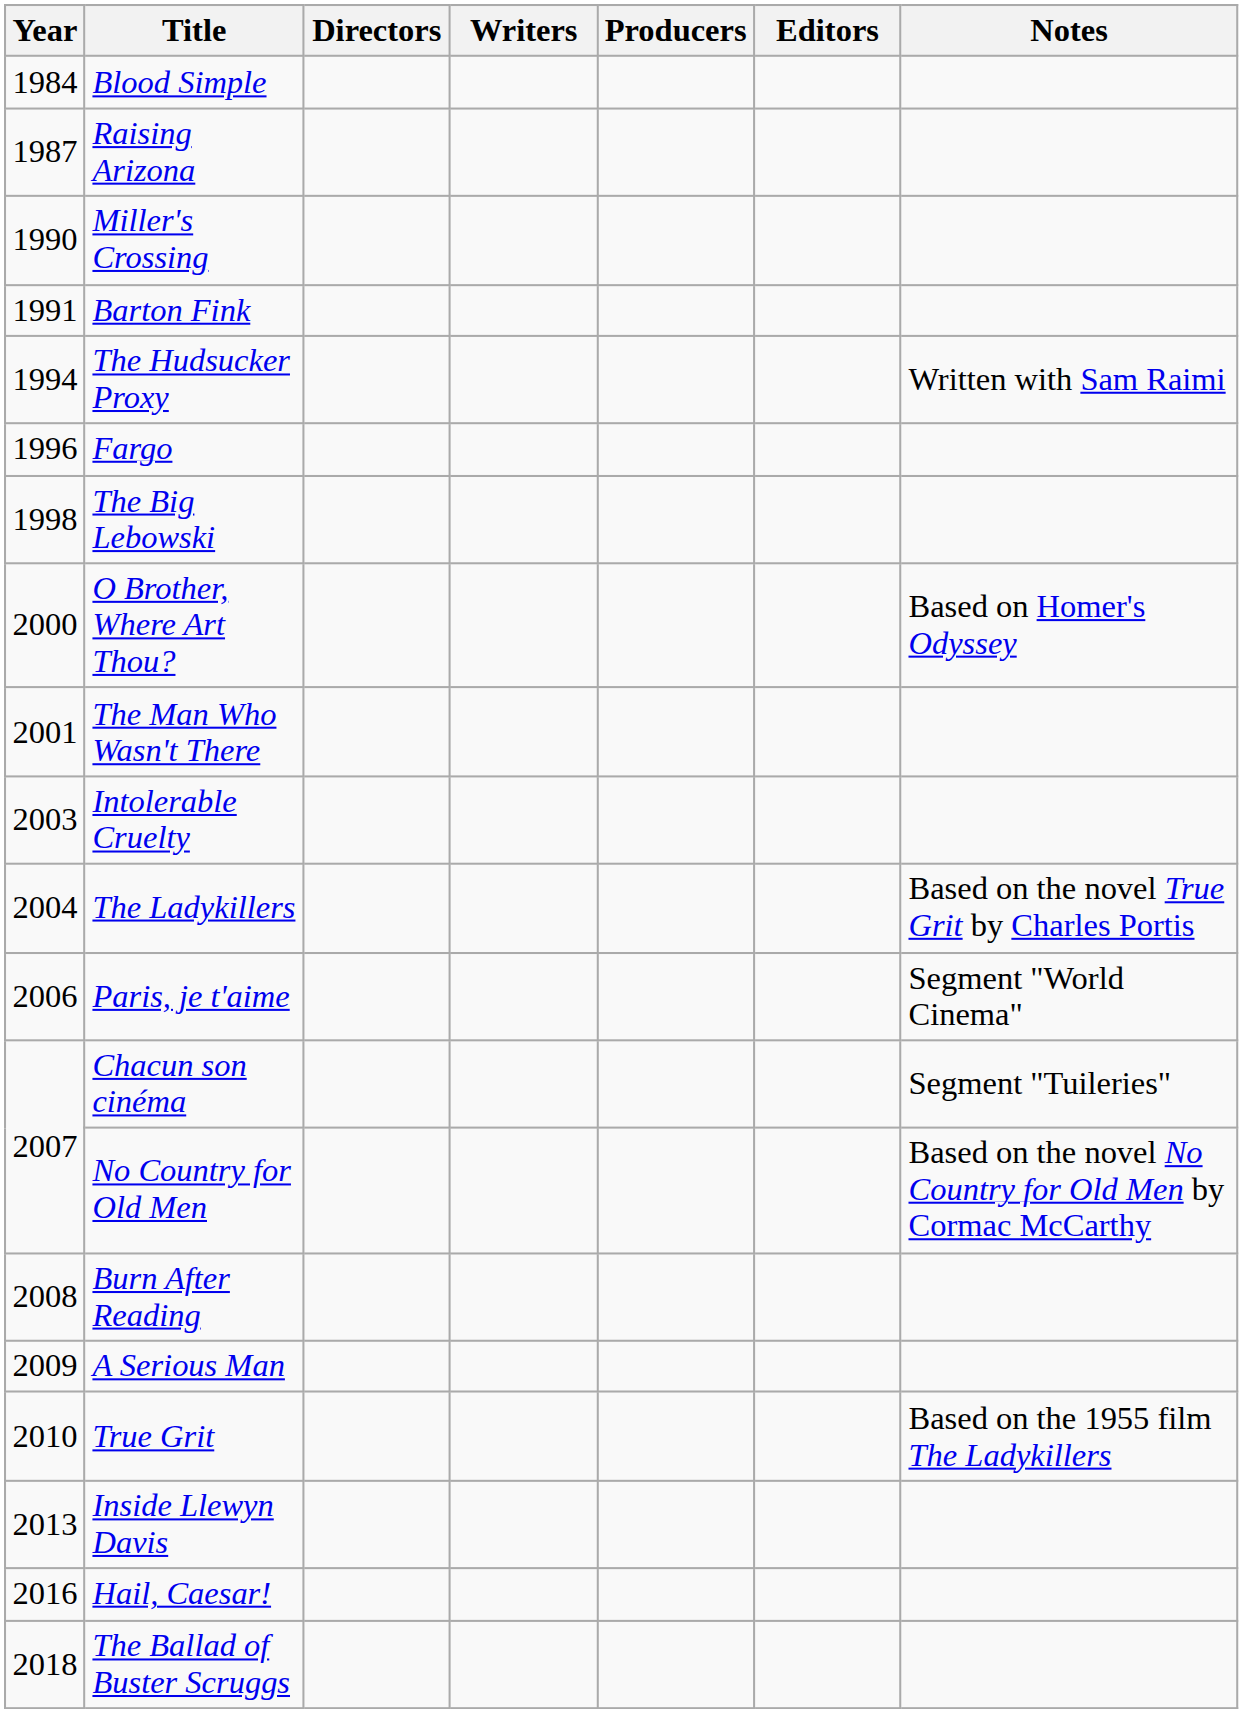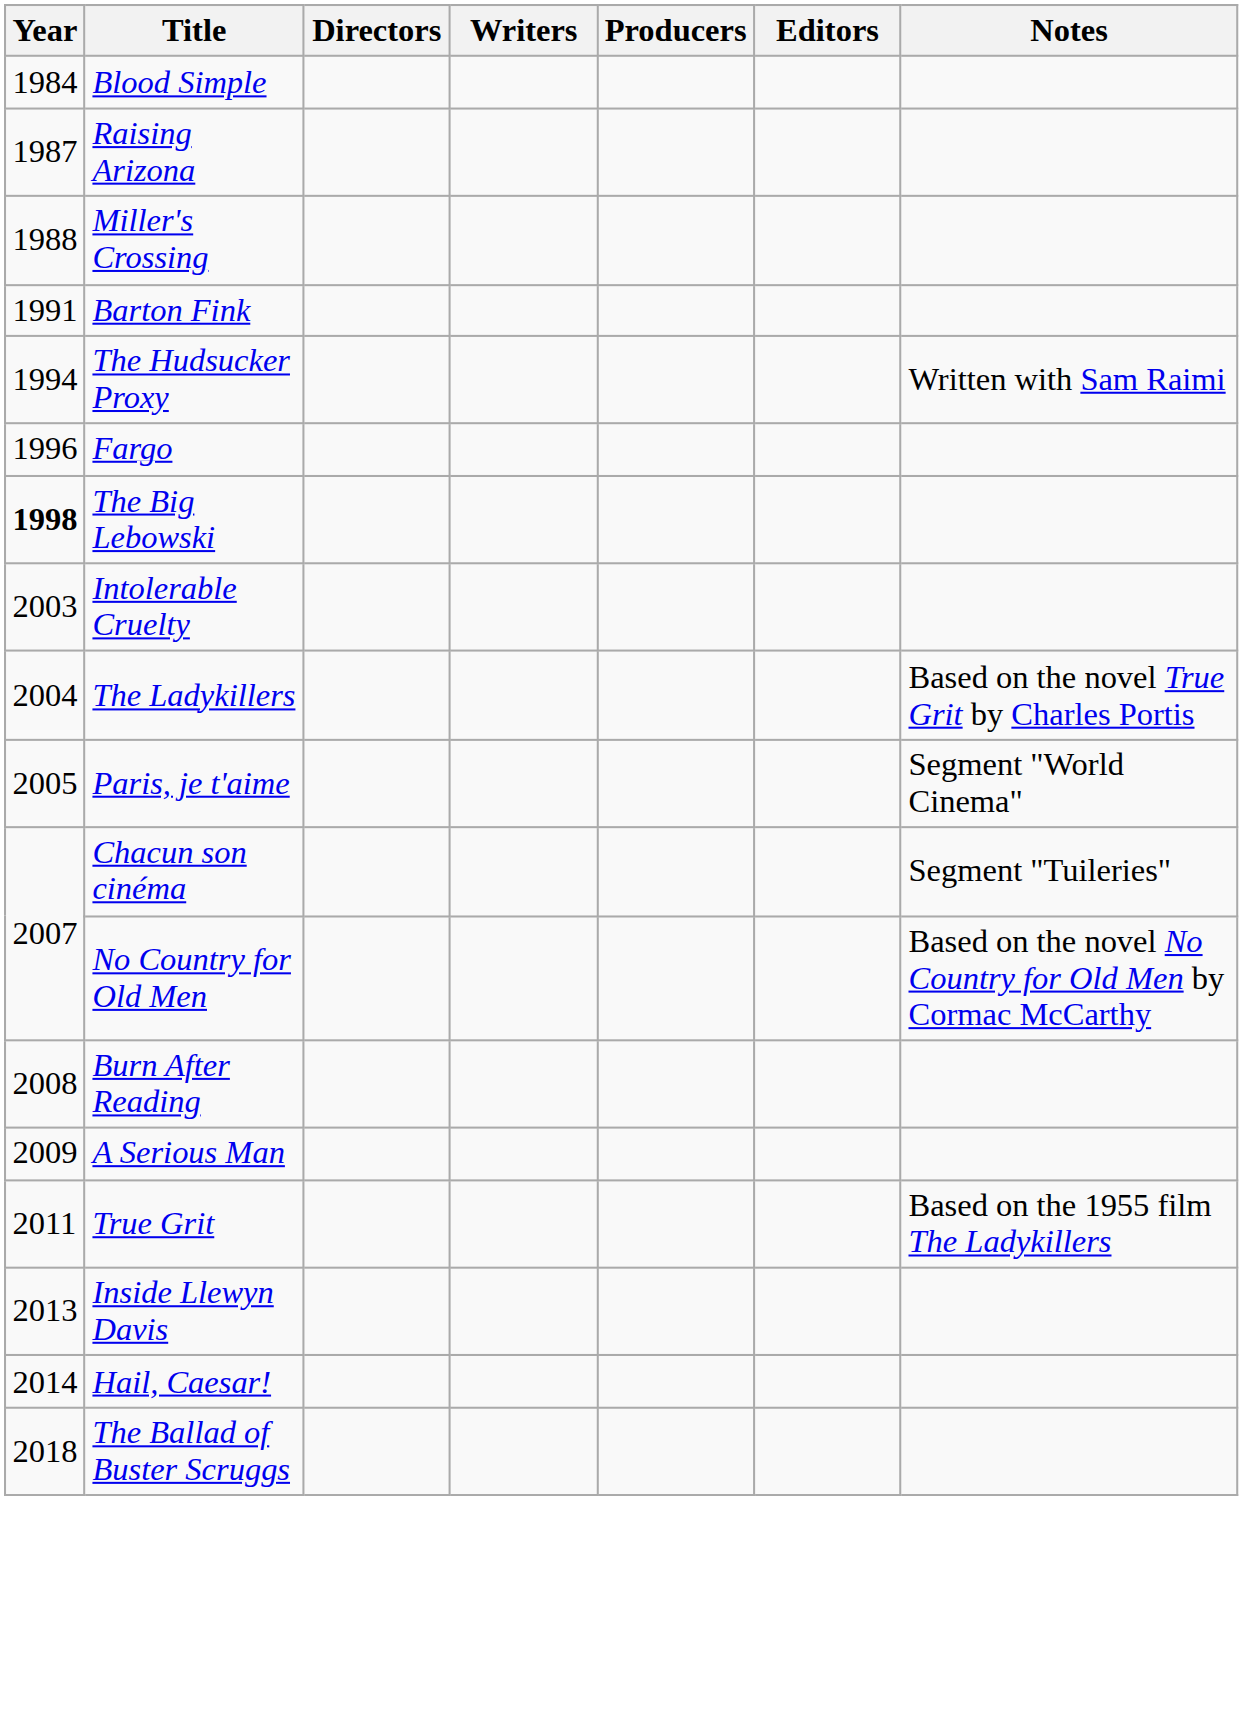 <table class="wikitable">
 <tr>
 <th>Year</th>
 <th>Title</th>
 <th width=65>Directors</th>
 <th width=65>Writers</th>
 <th width=65>Producers</th>
 <th width=65>Editors</th>
 <th>Notes</th>
 </tr>
 <tr>
 <td>1984</td>
 <td><em><a href='#'>Blood Simple</a></em></td>
 <td></td>
 <td></td>
 <td></td>
 <td></td>
 <td></td>
 </tr>
 <tr>
 <td>1987</td>
 <td><em><a href='#'>Raising Arizona</a></em></td>
 <td></td>
 <td></td>
 <td></td>
 <td></td>
 <td></td>
 </tr>
 <tr>
-<td>1990</td>
+<td>1988</td>
 <td><em><a href='#'>Miller's Crossing</a></em></td>
 <td></td>
 <td></td>
 <td></td>
 <td></td>
 <td></td>
 </tr>
 <tr>
 <td>1991</td>
 <td><em><a href='#'>Barton Fink</a></em></td>
 <td></td>
 <td></td>
 <td></td>
 <td></td>
 <td></td>
 </tr>
 <tr>
 <td>1994</td>
 <td><em><a href='#'>The Hudsucker Proxy</a></em></td>
 <td></td>
 <td></td>
 <td></td>
 <td></td>
 <td>Written with <a href='#'>Sam Raimi</a></td>
 </tr>
 <tr>
 <td>1996</td>
 <td><em><a href='#'>Fargo</a></em></td>
 <td></td>
 <td></td>
 <td></td>
 <td></td>
 <td></td>
 </tr>
 <tr>
-<td>1998</td>
+<td><strong>1998</strong></td>
 <td><em><a href='#'>The Big Lebowski</a></em></td>
-<td></td>
-<td></td>
-<td></td>
-<td></td>
-<td></td>
-</tr>
-<tr>
-<td>2000</td>
-<td><em><a href='#'>O Brother, Where Art Thou?</a></em></td>
-<td></td>
-<td></td>
-<td></td>
-<td></td>
-<td>Based on <a href='#'>Homer's</a> <em><a href='#'>Odyssey</a></em></td>
-</tr>
-<tr>
-<td>2001</td>
-<td><em><a href='#'>The Man Who Wasn't There</a></em></td>
 <td></td>
 <td></td>
 <td></td>
 <td></td>
 <td></td>
 </tr>
 <tr>
 <td>2003</td>
 <td><em><a href='#'>Intolerable Cruelty</a></em></td>
 <td></td>
 <td></td>
 <td></td>
 <td></td>
 <td></td>
 </tr>
 <tr>
 <td>2004</td>
 <td><em><a href='#'>The Ladykillers</a></em></td>
 <td></td>
 <td></td>
 <td></td>
 <td></td>
 <td>Based on the novel <em><a href='#'>True Grit</a></em> by <a href='#'>Charles Portis</a></td>
 </tr>
 <tr>
-<td>2006</td>
+<td>2005</td>
 <td><em><a href='#'>Paris, je t'aime</a></em></td>
 <td></td>
 <td></td>
 <td></td>
 <td></td>
 <td>Segment "World Cinema"</td>
 </tr>
 <tr>
 <td rowspan="2">2007</td>
 <td><em><a href='#'>Chacun son cinéma</a></em></td>
 <td></td>
 <td></td>
 <td></td>
 <td></td>
 <td>Segment "Tuileries"</td>
 </tr>
 <tr>
 <td><em><a href='#'>No Country for Old Men</a></em></td>
 <td></td>
 <td></td>
 <td></td>
 <td></td>
 <td>Based on the novel <em><a href='#'>No Country for Old Men</a></em> by <a href='#'>Cormac McCarthy</a></td>
 </tr>
 <tr>
 <td>2008</td>
 <td><em><a href='#'>Burn After Reading</a></em></td>
 <td></td>
 <td></td>
 <td></td>
 <td></td>
 <td></td>
 </tr>
 <tr>
 <td>2009</td>
 <td><em><a href='#'>A Serious Man</a></em></td>
 <td></td>
 <td></td>
 <td></td>
 <td></td>
 <td></td>
 </tr>
 <tr>
-<td>2010</td>
+<td>2011</td>
 <td><em><a href='#'>True Grit</a></em></td>
 <td></td>
 <td></td>
 <td></td>
 <td></td>
 <td>Based on the 1955 film <em><a href='#'>The Ladykillers</a></em></td>
 </tr>
 <tr>
 <td>2013</td>
 <td><em><a href='#'>Inside Llewyn Davis</a></em></td>
 <td></td>
 <td></td>
 <td></td>
 <td></td>
 <td></td>
 </tr>
 <tr>
-<td>2016</td>
+<td>2014</td>
 <td><em><a href='#'>Hail, Caesar!</a></em></td>
 <td></td>
 <td></td>
 <td></td>
 <td></td>
 <td></td>
 </tr>
 <tr>
 <td>2018</td>
 <td><em><a href='#'>The Ballad of Buster Scruggs</a></em></td>
 <td></td>
 <td></td>
 <td></td>
 <td></td>
 <td></td>
 </tr>
 </table>
